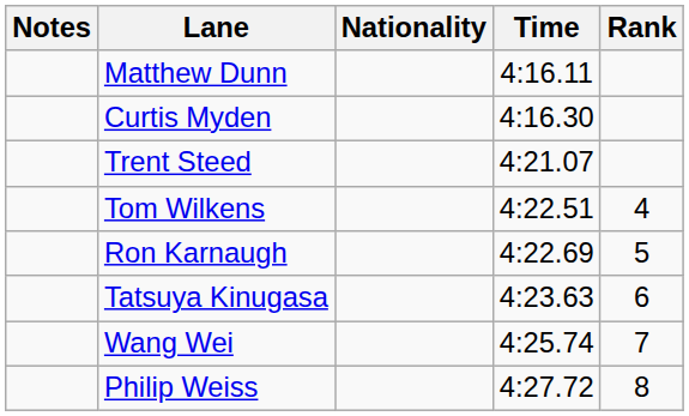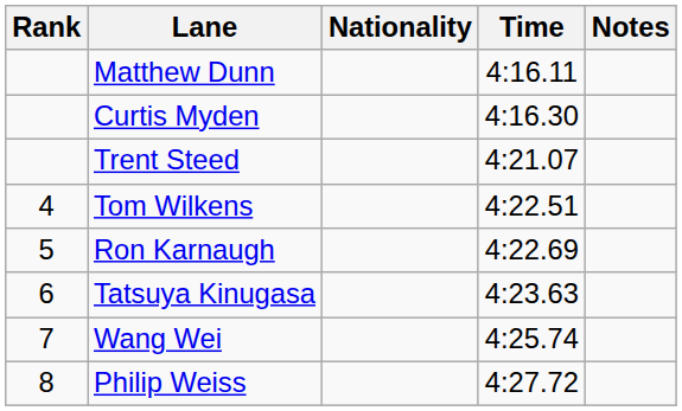 <table class="wikitable sortable" style="text-align:center">
 <tr>
-<th>Notes</th>
+<th>Rank</th>
 <th>Lane</th>
 <th>Nationality</th>
 <th>Time</th>
-<th>Rank</th>
+<th>Notes</th>
 </tr>
 <tr>
 <td></td>
 <td align=left><a href='#'>Matthew Dunn</a></td>
 <td align=left></td>
 <td>4:16.11</td>
 <td></td>
 </tr>
 <tr>
 <td></td>
 <td align=left><a href='#'>Curtis Myden</a></td>
 <td align=left></td>
 <td>4:16.30</td>
 <td></td>
 </tr>
 <tr>
 <td></td>
 <td align=left><a href='#'>Trent Steed</a></td>
 <td align=left></td>
 <td>4:21.07</td>
 <td></td>
 </tr>
 <tr>
-<td></td>
+<td>4</td>
 <td align=left><a href='#'>Tom Wilkens</a></td>
 <td align=left></td>
 <td>4:22.51</td>
-<td>4</td>
+<td></td>
 </tr>
 <tr>
-<td></td>
+<td>5</td>
 <td align=left><a href='#'>Ron Karnaugh</a></td>
 <td align=left></td>
 <td>4:22.69</td>
-<td>5</td>
+<td></td>
 </tr>
 <tr>
-<td></td>
+<td>6</td>
 <td align=left><a href='#'>Tatsuya Kinugasa</a></td>
 <td align=left></td>
 <td>4:23.63</td>
-<td>6</td>
+<td></td>
 </tr>
 <tr>
-<td></td>
+<td>7</td>
 <td align=left><a href='#'>Wang Wei</a></td>
 <td align=left></td>
 <td>4:25.74</td>
-<td>7</td>
+<td></td>
 </tr>
 <tr>
-<td></td>
+<td>8</td>
 <td align=left><a href='#'>Philip Weiss</a></td>
 <td align=left></td>
 <td>4:27.72</td>
-<td>8</td>
+<td></td>
 </tr>
 </table>
